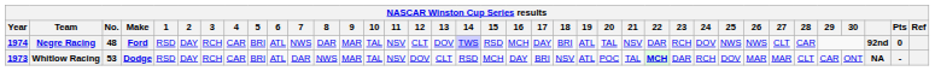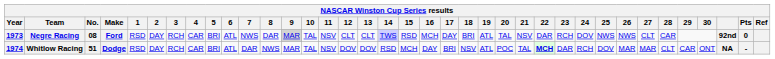 <table class="wikitable" style="text-align:center; font-size:75%">
 <tr>
 <th colspan=43><a href='#'>NASCAR Winston Cup Series</a> results</th>
 </tr>
 <tr>
 <th>Year</th>
 <th>Team</th>
 <th>No.</th>
 <th>Make</th>
 <th>1</th>
 <th>2</th>
 <th>3</th>
 <th>4</th>
 <th>5</th>
 <th>6</th>
 <th>7</th>
 <th>8</th>
 <th>9</th>
 <th>10</th>
 <th>11</th>
 <th>12</th>
 <th>13</th>
 <th>14</th>
 <th>15</th>
 <th>16</th>
 <th>17</th>
 <th>18</th>
 <th>19</th>
 <th>20</th>
 <th>21</th>
 <th>22</th>
 <th>23</th>
 <th>24</th>
 <th>25</th>
 <th>26</th>
 <th>27</th>
 <th>28</th>
 <th>29</th>
 <th>30</th>
 <th></th>
 <th>Pts</th>
 <th>Ref</th>
 </tr>
 <tr>
-<th><a href='#'>1974</a></th>
+<th><a href='#'>1973</a></th>
 <th><a href='#'>Negre Racing</a></th>
-<th>48</th>
+<th>08</th>
 <th><a href='#'>Ford</a></th>
 <td><a href='#'>RSD</a></td>
 <td><a href='#'>DAY</a></td>
 <td><a href='#'>RCH</a></td>
 <td><a href='#'>CAR</a></td>
 <td><a href='#'>BRI</a></td>
 <td><a href='#'>ATL</a></td>
 <td><a href='#'>NWS</a></td>
 <td><a href='#'>DAR</a></td>
-<td><a href='#'>MAR</a></td>
+<td style="background: lightgrey;"><a href='#'>MAR</a></td>
 <td><a href='#'>TAL</a></td>
 <td><a href='#'>NSV</a></td>
 <td><a href='#'>CLT</a></td>
-<td><a href='#'>DOV</a></td>
+<td><a href='#'>CLT</a></td>
 <td style="background:#CFCFFF;"><a href='#'>TWS</a><br></td>
 <td><a href='#'>RSD</a></td>
 <td><a href='#'>MCH</a></td>
 <td><a href='#'>DAY</a></td>
 <td><a href='#'>BRI</a></td>
 <td><a href='#'>ATL</a></td>
 <td><a href='#'>TAL</a></td>
 <td><a href='#'>NSV</a></td>
 <td><a href='#'>DAR</a></td>
 <td><a href='#'>RCH</a></td>
 <td><a href='#'>DOV</a></td>
 <td><a href='#'>NWS</a></td>
 <td><a href='#'>NWS</a></td>
 <td><a href='#'>CLT</a></td>
 <td><a href='#'>CAR</a></td>
 <td colspan=2></td>
 <th>92nd</th>
 <th>0</th>
 <th></th>
 </tr>
 <tr>
-<th><a href='#'>1973</a></th>
+<th><a href='#'>1974</a></th>
 <th>Whitlow Racing</th>
-<th>53</th>
+<th>51</th>
 <th><a href='#'>Dodge</a></th>
 <td><a href='#'>RSD</a></td>
 <td><a href='#'>DAY</a></td>
 <td><a href='#'>RCH</a></td>
 <td><a href='#'>CAR</a></td>
 <td><a href='#'>BRI</a></td>
 <td><a href='#'>ATL</a></td>
 <td><a href='#'>DAR</a></td>
 <td><a href='#'>NWS</a></td>
 <td><a href='#'>MAR</a></td>
 <td><a href='#'>TAL</a></td>
 <td><a href='#'>NSV</a></td>
 <td><a href='#'>DOV</a></td>
-<td><a href='#'>CLT</a></td>
+<td><a href='#'>DOV</a></td>
 <td><a href='#'>RSD</a></td>
 <td><a href='#'>MCH</a></td>
 <td><a href='#'>DAY</a></td>
 <td><a href='#'>BRI</a></td>
 <td><a href='#'>NSV</a></td>
 <td><a href='#'>ATL</a></td>
 <td><a href='#'>POC</a></td>
 <td><a href='#'>TAL</a></td>
 <td style="background:#DFFFDF;"><strong><a href='#'>MCH</a><br></strong></td>
 <td><a href='#'>DAR</a></td>
 <td><a href='#'>RCH</a></td>
 <td><a href='#'>DOV</a></td>
 <td><a href='#'>MAR</a></td>
 <td><a href='#'>MAR</a></td>
 <td><a href='#'>CLT</a></td>
 <td><a href='#'>CAR</a></td>
 <td><a href='#'>ONT</a></td>
 <th>NA</th>
 <th>-</th>
 <th></th>
 </tr>
 </table>
